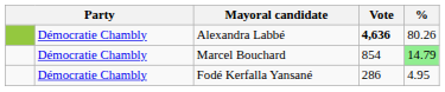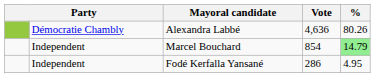 <table class="wikitable">
 <tr>
 <th bgcolor="#DDDDFF" width="230px" colspan="2">Party</th>
 <th bgcolor="#DDDDFF" width="200px">Mayoral candidate</th>
 <th bgcolor="#DDDDFF" width="50px">Vote</th>
 <th bgcolor="#DDDDFF" width="30px">%</th>
 </tr>
 <tr>
 <td bgcolor=#94C83F width="30px"> </td>
 <td><a href='#'>Démocratie Chambly</a></td>
 <td>Alexandra Labbé</td>
-<td><strong>4,636</strong></td>
+<td>4,636</td>
 <td>80.26</td>
 </tr>
 <tr>
 <td> </td>
-<td><a href='#'>Démocratie Chambly</a></td>
+<td>Independent</td>
 <td>Marcel Bouchard</td>
 <td>854</td>
 <td style="background: lightgreen;">14.79</td>
 </tr>
 <tr>
 <td> </td>
-<td><a href='#'>Démocratie Chambly</a></td>
+<td>Independent</td>
 <td>Fodé Kerfalla Yansané</td>
 <td>286</td>
 <td>4.95</td>
 </tr>
 </table>
